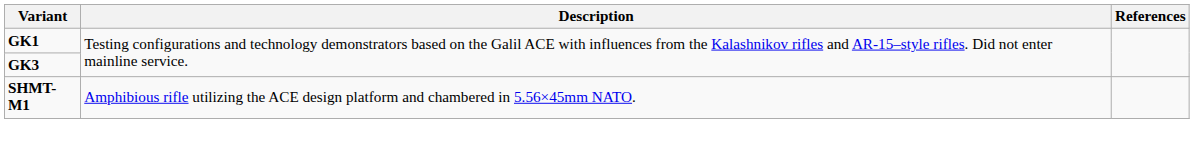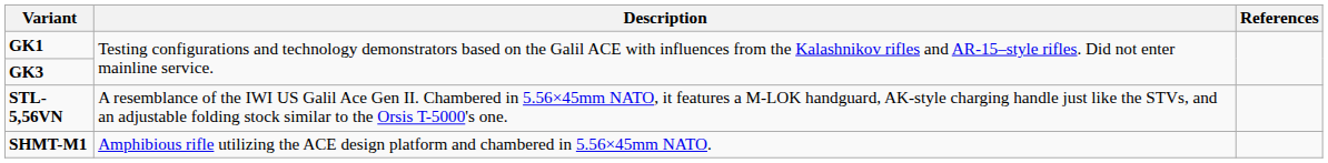 <table class="wikitable">
 <tr>
 <th>Variant</th>
 <th>Description</th>
 <th>References</th>
 </tr>
 <tr>
 <td><strong>GK1</strong></td>
 <td rowspan="2">Testing configurations and technology demonstrators based on the Galil ACE with influences from the <a href='#'>Kalashnikov rifles</a> and <a href='#'>AR-15–style rifles</a>. Did not enter mainline service.</td>
 <td rowspan="2"></td>
 </tr>
 <tr>
 <td><strong>GK3</strong></td>
 </tr>
 <tr>
+<td><strong>STL-5,56VN</strong></td>
+<td>A resemblance of the IWI US Galil Ace Gen II. Chambered in <a href='#'>5.56×45mm NATO</a>, it features a M-LOK handguard, AK-style charging handle just like the STVs, and an adjustable folding stock similar to the <a href='#'>Orsis T-5000</a>'s one.</td>
+<td></td>
+</tr>
+<tr>
 <td><strong>SHMT-M1</strong></td>
 <td><a href='#'>Amphibious rifle</a> utilizing the ACE design platform and chambered in <a href='#'>5.56×45mm NATO</a>.</td>
 <td></td>
 </tr>
 </table>
